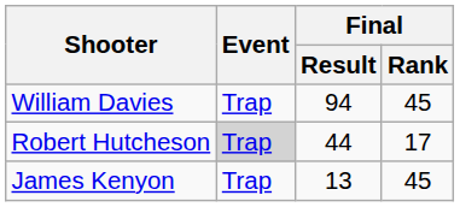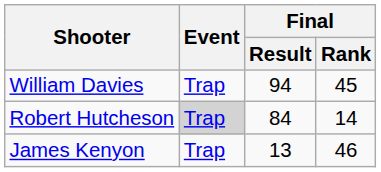 <table class=wikitable style="font-size:90%">
 <tr>
 <th rowspan=2>Shooter</th>
 <th rowspan=2>Event</th>
 <th colspan=2>Final</th>
 </tr>
 <tr>
 <th>Result</th>
 <th>Rank</th>
 </tr>
 <tr>
 <td><a href='#'>William Davies</a></td>
 <td><a href='#'>Trap</a></td>
 <td align=center>94</td>
 <td align=center>45</td>
 </tr>
 <tr>
 <td><a href='#'>Robert Hutcheson</a></td>
 <td style="background: lightgrey;"><a href='#'>Trap</a></td>
-<td align=center>44</td>
-<td align=center>17</td>
+<td align=center>84</td>
+<td align=center>14</td>
 </tr>
 <tr>
 <td><a href='#'>James Kenyon</a></td>
 <td><a href='#'>Trap</a></td>
 <td align=center>13</td>
-<td align=center>45</td>
+<td align=center>46</td>
 </tr>
 </table>
